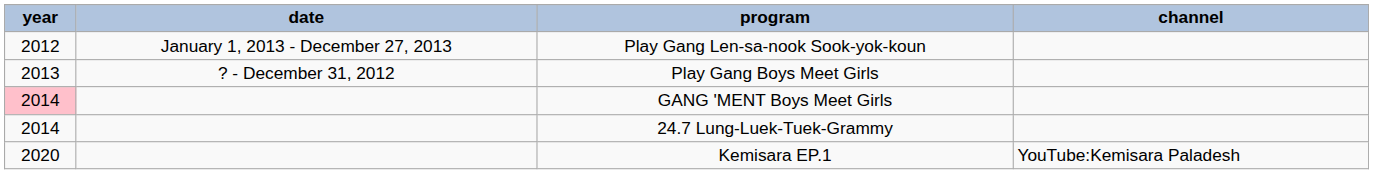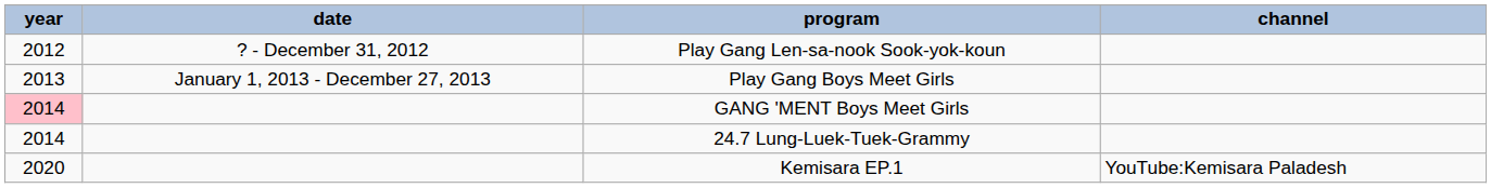 <table class="wikitable" width = 100%>
 <tr bgcolor="#CCCCCC">
 </tr>
 <tr>
 <th style="background:#B0C4DE;">year</th>
 <th style="background:#B0C4DE;">date</th>
 <th style="background:#B0C4DE;">program</th>
 <th style="background:#B0C4DE;">channel</th>
 </tr>
 <tr>
 <td rowspan = "1" align = "center">2012</td>
-<td align = "center">January 1, 2013 - December 27, 2013</td>
+<td align = "center">? - December 31, 2012</td>
 <td align = "center">Play Gang Len-sa-nook Sook-yok-koun</td>
 <td></td>
 </tr>
 <tr>
 <td rowspan = "1" align = "center">2013</td>
-<td align = "center">? - December 31, 2012</td>
+<td align = "center">January 1, 2013 - December 27, 2013</td>
 <td align = "center">Play Gang Boys Meet Girls</td>
 <td></td>
 </tr>
 <tr>
 <td rowspan = "1" align = "center" style="background: pink;">2014</td>
 <td></td>
 <td align = "center">GANG 'MENT Boys Meet Girls</td>
 <td></td>
 </tr>
 <tr>
 <td rowspan = "1" align = "center">2014</td>
 <td></td>
 <td align = "center">24.7 Lung-Luek-Tuek-Grammy</td>
 <td></td>
 </tr>
 <tr>
 <td rowspan = "1" align = "center">2020</td>
 <td></td>
 <td align = "center">Kemisara EP.1</td>
 <td>YouTube:Kemisara Paladesh</td>
 </tr>
 </table>
